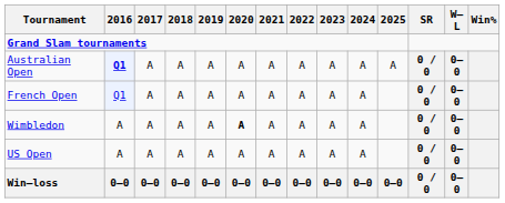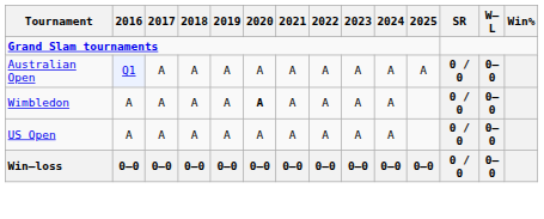 <table class=wikitable style=text-align:center>
 <tr>
 <th>Tournament</th>
 <th>2016</th>
 <th>2017</th>
 <th>2018</th>
 <th>2019</th>
 <th>2020</th>
 <th>2021</th>
 <th>2022</th>
 <th>2023</th>
 <th>2024</th>
 <th>2025</th>
 <th>SR</th>
 <th>W–L</th>
 <th>Win%</th>
 </tr>
 <tr>
 <td colspan="11" style="text-align:left"><a href='#'><strong>Grand Slam tournaments</strong></a></td>
 </tr>
 <tr>
 <td align=left><a href='#'>Australian Open</a></td>
-<td bgcolor=ecf2ff><strong><a href='#'>Q1</a></strong></td>
+<td bgcolor=ecf2ff><a href='#'>Q1</a></td>
 <td>A</td>
 <td>A</td>
 <td>A</td>
 <td>A</td>
 <td>A</td>
 <td>A</td>
 <td>A</td>
 <td>A</td>
 <td>A</td>
-<th>0 / 0</th>
-<th>0–0</th>
-<th></th>
-</tr>
-<tr>
-<td align=left><a href='#'>French Open</a></td>
-<td bgcolor=ecf2ff><a href='#'>Q1</a></td>
-<td>A</td>
-<td>A</td>
-<td>A</td>
-<td>A</td>
-<td>A</td>
-<td>A</td>
-<td>A</td>
-<td>A</td>
-<td></td>
 <th>0 / 0</th>
 <th>0–0</th>
 <th></th>
 </tr>
 <tr>
 <td align=left><a href='#'>Wimbledon</a></td>
 <td>A</td>
 <td>A</td>
 <td>A</td>
 <td>A</td>
 <td><strong>A</strong></td>
 <td>A</td>
 <td>A</td>
 <td>A</td>
 <td>A</td>
 <td></td>
 <th>0 / 0</th>
 <th>0–0</th>
 <th></th>
 </tr>
 <tr>
 <td align=left><a href='#'>US Open</a></td>
 <td>A</td>
 <td>A</td>
 <td>A</td>
 <td>A</td>
 <td>A</td>
 <td>A</td>
 <td>A</td>
 <td>A</td>
 <td>A</td>
 <td></td>
 <th>0 / 0</th>
 <th>0–0</th>
 <th></th>
 </tr>
 <tr>
 <th style=text-align:left><strong>Win–loss</strong></th>
 <th>0–0</th>
 <th>0–0</th>
 <th>0–0</th>
 <th>0–0</th>
 <th>0–0</th>
 <th>0–0</th>
 <th>0–0</th>
 <th>0–0</th>
 <th>0–0</th>
 <th>0–0</th>
 <th>0 / 0</th>
 <th>0–0</th>
 <th></th>
 </tr>
 </table>
